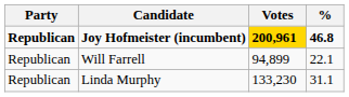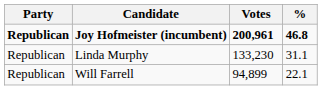 <table class="wikitable">
 <tr>
 <th>Party</th>
 <th>Candidate</th>
 <th>Votes</th>
 <th>%</th>
 </tr>
 <tr>
 <td><strong>Republican</strong></td>
 <td><strong>Joy Hofmeister</strong> <strong>(incumbent)</strong></td>
-<td style="background: gold;"><strong>200,961</strong>  </td>
+<td><strong>200,961</strong>  </td>
 <td><strong>46.8</strong></td>
+</tr>
+<tr>
+<td>Republican</td>
+<td>Linda Murphy   </td>
+<td>133,230  </td>
+<td>31.1</td>
 </tr>
 <tr>
 <td>Republican</td>
 <td>Will Farrell   </td>
 <td>94,899   </td>
 <td>22.1  </td>
 </tr>
-<tr>
-<td>Republican</td>
-<td>Linda Murphy   </td>
-<td>133,230  </td>
-<td>31.1</td>
-</tr>
 </table>
